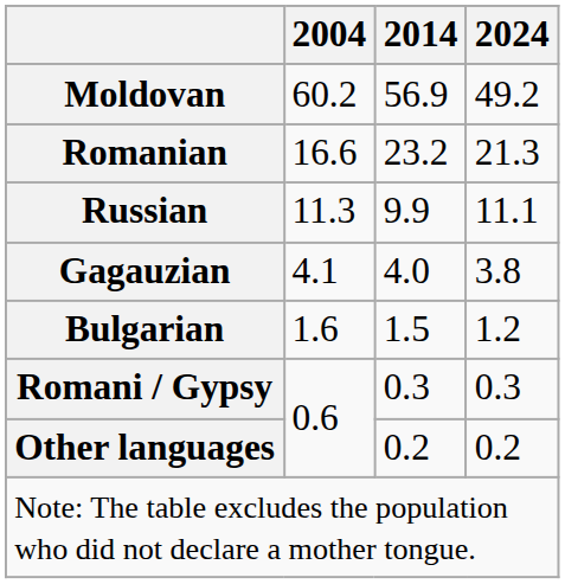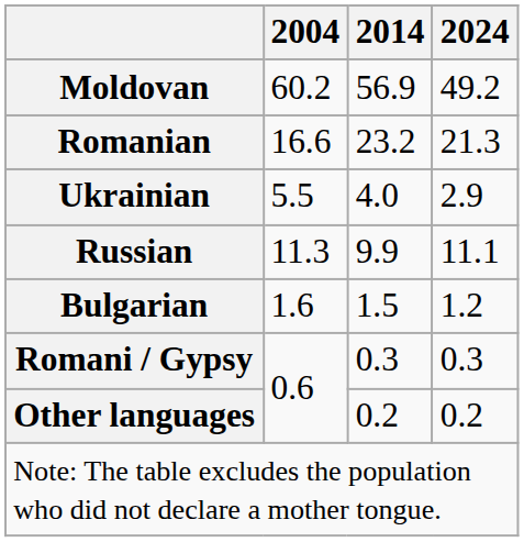 <table class="wikitable">
 <tr>
 <th></th>
 <th>2004</th>
 <th>2014</th>
 <th>2024</th>
 </tr>
 <tr>
 <th>Moldovan</th>
 <td>60.2</td>
 <td>56.9</td>
 <td>49.2</td>
 </tr>
 <tr>
 <th>Romanian</th>
 <td>16.6</td>
 <td>23.2</td>
 <td>21.3</td>
 </tr>
 <tr>
+<th>Ukrainian</th>
+<td>5.5</td>
+<td>4.0</td>
+<td>2.9</td>
+</tr>
+<tr>
 <th>Russian</th>
 <td>11.3</td>
 <td>9.9</td>
 <td>11.1</td>
-</tr>
-<tr>
-<th>Gagauzian</th>
-<td>4.1</td>
-<td>4.0</td>
-<td>3.8</td>
 </tr>
 <tr>
 <th>Bulgarian</th>
 <td>1.6</td>
 <td>1.5</td>
 <td>1.2</td>
 </tr>
 <tr>
 <th>Romani / Gypsy</th>
 <td rowspan="2">0.6</td>
 <td>0.3</td>
 <td>0.3</td>
 </tr>
 <tr>
 <th>Other languages</th>
 <td>0.2</td>
 <td>0.2</td>
 </tr>
 <tr>
 <td colspan="4"><small>Note: The table excludes the population</small><br><small>who did not declare a mother tongue.</small></td>
 </tr>
 </table>
